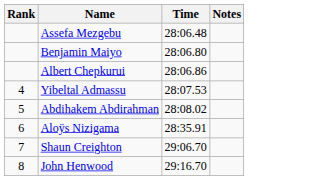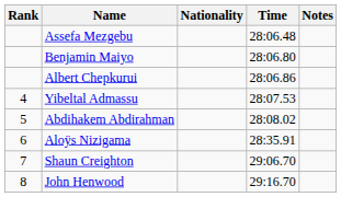 <table class="wikitable sortable" style="text-align:center">
 <tr>
 <th>Rank</th>
 <th>Name</th>
+<th>Nationality</th>
 <th>Time</th>
 <th>Notes</th>
 </tr>
 <tr>
 <td></td>
 <td align=left><a href='#'>Assefa Mezgebu</a></td>
+<td align=left></td>
 <td>28:06.48</td>
 <td></td>
 </tr>
 <tr>
 <td></td>
 <td align=left><a href='#'>Benjamin Maiyo</a></td>
+<td align=left></td>
 <td>28:06.80</td>
 <td></td>
 </tr>
 <tr>
 <td></td>
 <td align=left><a href='#'>Albert Chepkurui</a></td>
+<td align=left></td>
 <td>28:06.86</td>
 <td></td>
 </tr>
 <tr>
 <td>4</td>
 <td align=left><a href='#'>Yibeltal Admassu</a></td>
+<td align=left></td>
 <td>28:07.53</td>
 <td></td>
 </tr>
 <tr>
 <td>5</td>
 <td align=left><a href='#'>Abdihakem Abdirahman</a></td>
+<td align=left></td>
 <td>28:08.02</td>
 <td></td>
 </tr>
 <tr>
 <td>6</td>
 <td align=left><a href='#'>Aloÿs Nizigama</a></td>
+<td align=left></td>
 <td>28:35.91</td>
 <td></td>
 </tr>
 <tr>
 <td>7</td>
 <td align=left><a href='#'>Shaun Creighton</a></td>
+<td align=left></td>
 <td>29:06.70</td>
 <td></td>
 </tr>
 <tr>
 <td>8</td>
 <td align=left><a href='#'>John Henwood</a></td>
+<td align=left></td>
 <td>29:16.70</td>
 <td></td>
 </tr>
 </table>
